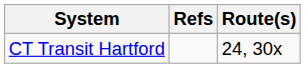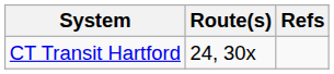 <table class="wikitable">
 <tr>
 <th> System</th>
+<th>Route(s)</th>
 <th>Refs</th>
-<th>Route(s)</th>
 </tr>
 <tr>
 <td> <a href='#'>CT Transit Hartford</a></td>
+<td>24, 30x</td>
 <td></td>
-<td>24, 30x</td>
 </tr>
 </table>
